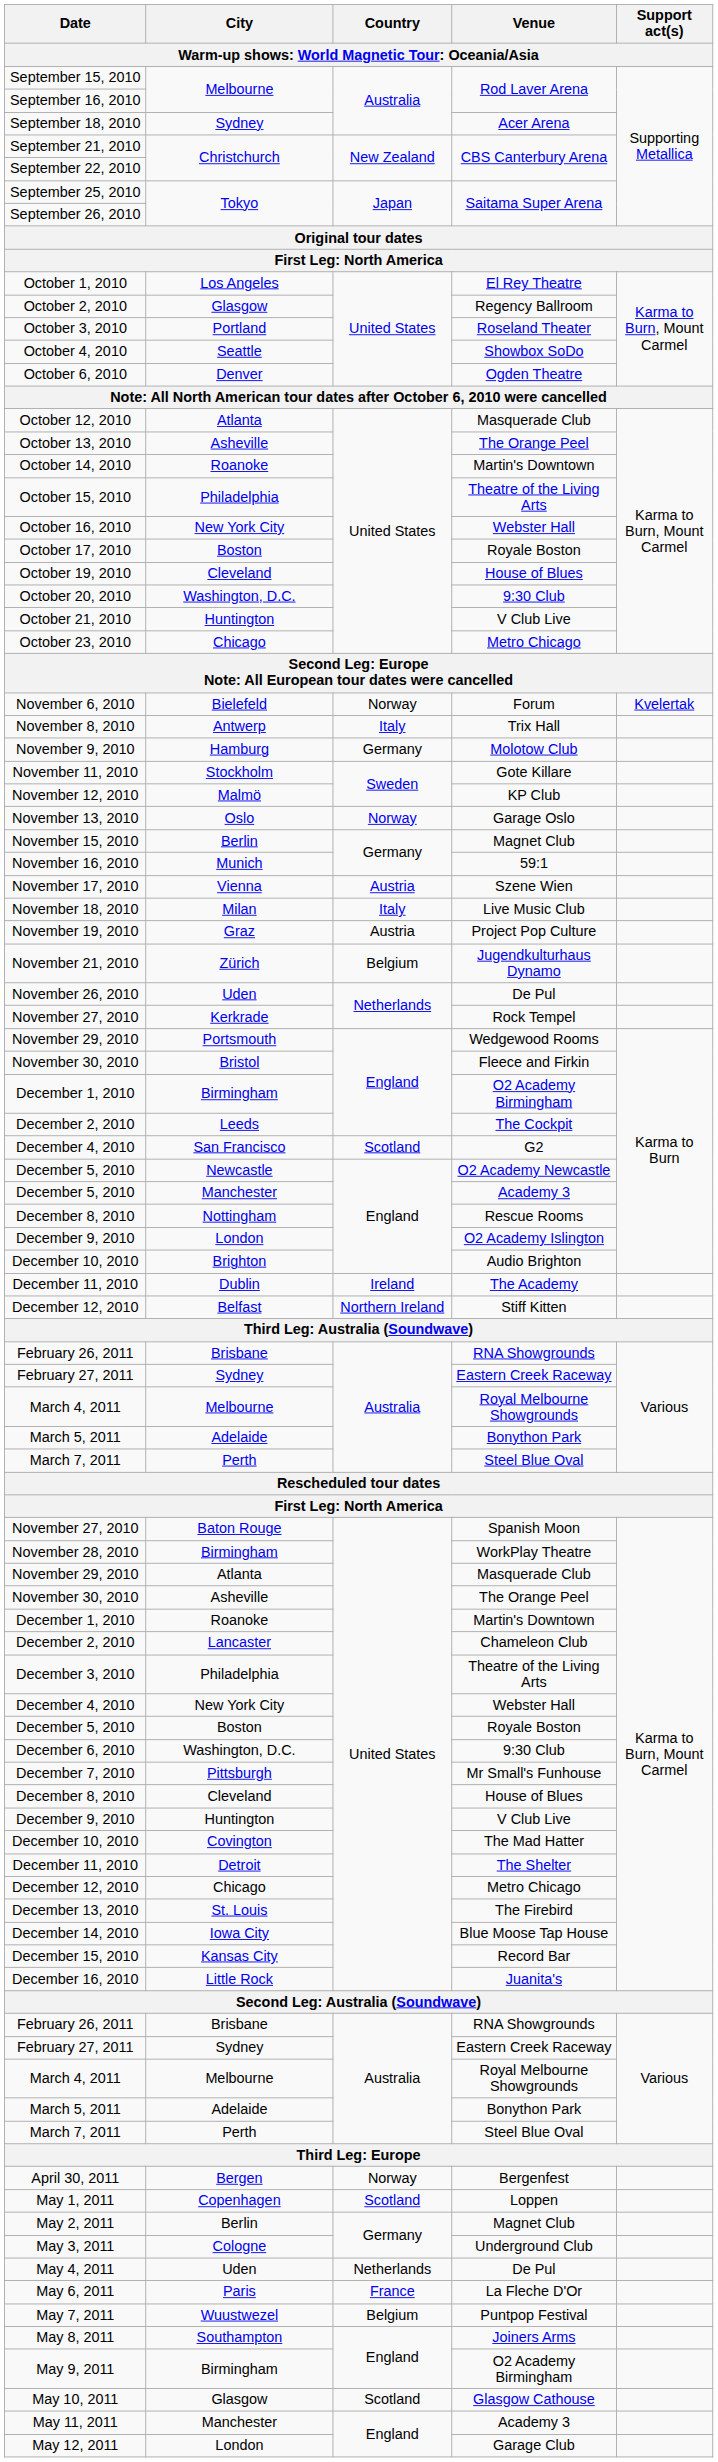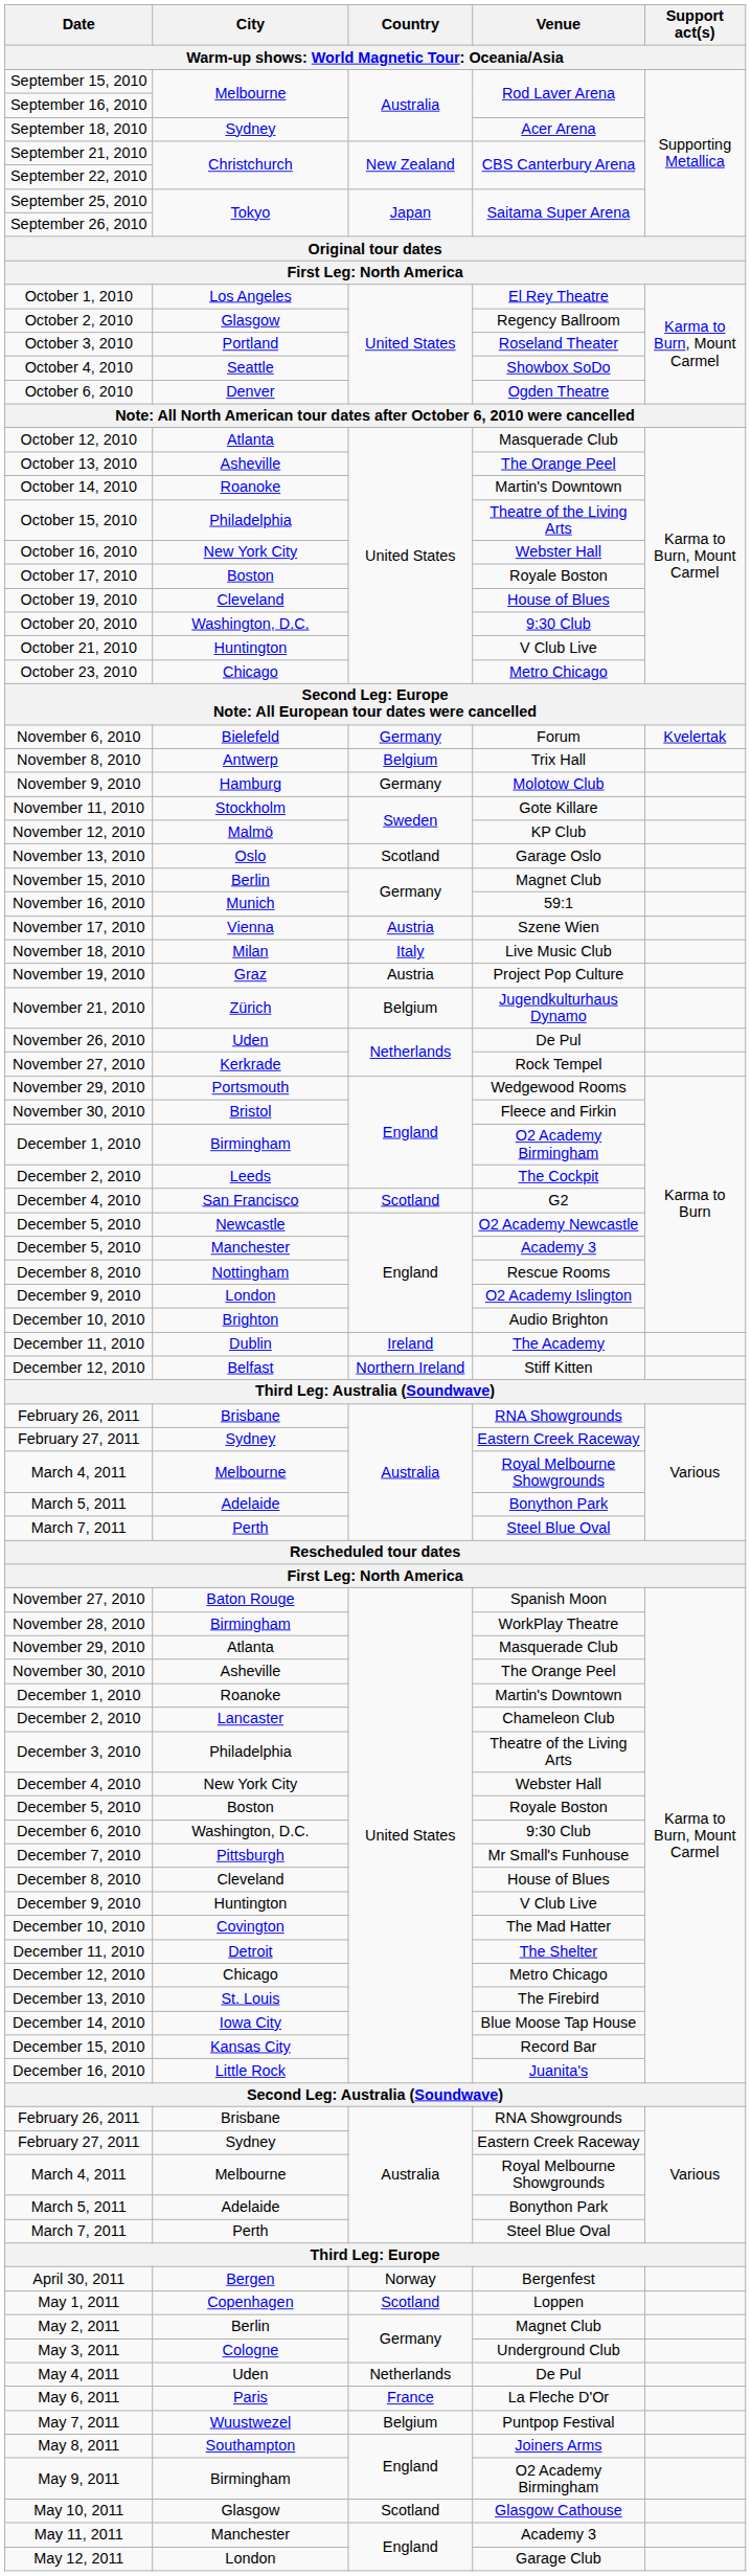 <table class="wikitable" style="text-align:center;">
 <tr>
 <th width="150px">Date</th>
 <th width="200px">City</th>
 <th width="125px">Country</th>
 <th width="175px">Venue</th>
 <th width="100px">Support act(s)</th>
 </tr>
 <tr>
 <th colspan="5">Warm-up shows: <a href='#'>World Magnetic Tour</a>: Oceania/Asia</th>
 </tr>
 <tr>
 <td>September 15, 2010</td>
 <td rowspan="2"><a href='#'>Melbourne</a></td>
 <td rowspan="3"><a href='#'>Australia</a></td>
 <td rowspan="2"><a href='#'>Rod Laver Arena</a></td>
 <td rowspan="7">Supporting <a href='#'>Metallica</a></td>
 </tr>
 <tr>
 <td>September 16, 2010</td>
 </tr>
 <tr>
 <td>September 18, 2010</td>
 <td><a href='#'>Sydney</a></td>
 <td><a href='#'>Acer Arena</a></td>
 </tr>
 <tr>
 <td>September 21, 2010</td>
 <td rowspan="2"><a href='#'>Christchurch</a></td>
 <td rowspan="2"><a href='#'>New Zealand</a></td>
 <td rowspan="2"><a href='#'>CBS Canterbury Arena</a></td>
 </tr>
 <tr>
 <td>September 22, 2010</td>
 </tr>
 <tr>
 <td>September 25, 2010</td>
 <td rowspan="2"><a href='#'>Tokyo</a></td>
 <td rowspan="2"><a href='#'>Japan</a></td>
 <td rowspan="2"><a href='#'>Saitama Super Arena</a></td>
 </tr>
 <tr>
 <td>September 26, 2010</td>
 </tr>
 <tr>
 <th colspan="5">Original tour dates</th>
 </tr>
 <tr>
 <th colspan="5">First Leg: North America</th>
 </tr>
 <tr>
 <td>October 1, 2010</td>
 <td><a href='#'>Los Angeles</a></td>
 <td rowspan="5"><a href='#'>United States</a></td>
 <td><a href='#'>El Rey Theatre</a></td>
 <td rowspan="5"><a href='#'>Karma to Burn</a>, Mount Carmel</td>
 </tr>
 <tr>
 <td>October 2, 2010</td>
 <td><a href='#'>Glasgow</a></td>
 <td>Regency Ballroom</td>
 </tr>
 <tr>
 <td>October 3, 2010</td>
 <td><a href='#'>Portland</a></td>
 <td><a href='#'>Roseland Theater</a></td>
 </tr>
 <tr>
 <td>October 4, 2010</td>
 <td><a href='#'>Seattle</a></td>
 <td><a href='#'>Showbox SoDo</a></td>
 </tr>
 <tr>
 <td>October 6, 2010</td>
 <td><a href='#'>Denver</a></td>
 <td><a href='#'>Ogden Theatre</a></td>
 </tr>
 <tr>
 <th colspan="5">Note: All North American tour dates after October 6, 2010 were cancelled</th>
 </tr>
 <tr>
 <td>October 12, 2010</td>
 <td><a href='#'>Atlanta</a></td>
 <td rowspan="10">United States</td>
 <td>Masquerade Club</td>
 <td rowspan="10">Karma to Burn, Mount Carmel</td>
 </tr>
 <tr>
 <td>October 13, 2010</td>
 <td><a href='#'>Asheville</a></td>
 <td><a href='#'>The Orange Peel</a></td>
 </tr>
 <tr>
 <td>October 14, 2010</td>
 <td><a href='#'>Roanoke</a></td>
 <td>Martin's Downtown</td>
 </tr>
 <tr>
 <td>October 15, 2010</td>
 <td><a href='#'>Philadelphia</a></td>
 <td><a href='#'>Theatre of the Living Arts</a></td>
 </tr>
 <tr>
 <td>October 16, 2010</td>
 <td><a href='#'>New York City</a></td>
 <td><a href='#'>Webster Hall</a></td>
 </tr>
 <tr>
 <td>October 17, 2010</td>
 <td><a href='#'>Boston</a></td>
 <td>Royale Boston</td>
 </tr>
 <tr>
 <td>October 19, 2010</td>
 <td><a href='#'>Cleveland</a></td>
 <td><a href='#'>House of Blues</a></td>
 </tr>
 <tr>
 <td>October 20, 2010</td>
 <td><a href='#'>Washington, D.C.</a></td>
 <td><a href='#'>9:30 Club</a></td>
 </tr>
 <tr>
 <td>October 21, 2010</td>
 <td><a href='#'>Huntington</a></td>
 <td>V Club Live</td>
 </tr>
 <tr>
 <td>October 23, 2010</td>
 <td><a href='#'>Chicago</a></td>
 <td><a href='#'>Metro Chicago</a></td>
 </tr>
 <tr>
 <th colspan="5">Second Leg: Europe<br>Note: All European tour dates were cancelled</th>
 </tr>
 <tr>
 <td>November 6, 2010</td>
 <td><a href='#'>Bielefeld</a></td>
-<td>Norway</td>
+<td><a href='#'>Germany</a></td>
 <td>Forum</td>
 <td><a href='#'>Kvelertak</a></td>
 </tr>
 <tr>
 <td>November 8, 2010</td>
 <td><a href='#'>Antwerp</a></td>
-<td><a href='#'>Italy</a></td>
+<td><a href='#'>Belgium</a></td>
 <td>Trix Hall</td>
 <td></td>
 </tr>
 <tr>
 <td>November 9, 2010</td>
 <td><a href='#'>Hamburg</a></td>
 <td>Germany</td>
 <td><a href='#'>Molotow Club</a></td>
 <td></td>
 </tr>
 <tr>
 <td>November 11, 2010</td>
 <td><a href='#'>Stockholm</a></td>
 <td rowspan="2"><a href='#'>Sweden</a></td>
 <td>Gote Killare</td>
 <td></td>
 </tr>
 <tr>
 <td>November 12, 2010</td>
 <td><a href='#'>Malmö</a></td>
 <td>KP Club</td>
 <td></td>
 </tr>
 <tr>
 <td>November 13, 2010</td>
 <td><a href='#'>Oslo</a></td>
-<td><a href='#'>Norway</a></td>
+<td>Scotland</td>
 <td>Garage Oslo</td>
 <td></td>
 </tr>
 <tr>
 <td>November 15, 2010</td>
 <td><a href='#'>Berlin</a></td>
 <td rowspan="2">Germany</td>
 <td>Magnet Club</td>
 <td></td>
 </tr>
 <tr>
 <td>November 16, 2010</td>
 <td><a href='#'>Munich</a></td>
 <td>59:1</td>
 <td></td>
 </tr>
 <tr>
 <td>November 17, 2010</td>
 <td><a href='#'>Vienna</a></td>
 <td><a href='#'>Austria</a></td>
 <td>Szene Wien</td>
 <td></td>
 </tr>
 <tr>
 <td>November 18, 2010</td>
 <td><a href='#'>Milan</a></td>
 <td><a href='#'>Italy</a></td>
 <td>Live Music Club</td>
 <td></td>
 </tr>
 <tr>
 <td>November 19, 2010</td>
 <td><a href='#'>Graz</a></td>
 <td>Austria</td>
 <td>Project Pop Culture</td>
 <td></td>
 </tr>
 <tr>
 <td>November 21, 2010</td>
 <td><a href='#'>Zürich</a></td>
 <td>Belgium</td>
 <td><a href='#'>Jugendkulturhaus Dynamo</a></td>
 <td></td>
 </tr>
 <tr>
 <td>November 26, 2010</td>
 <td><a href='#'>Uden</a></td>
 <td rowspan="2"><a href='#'>Netherlands</a></td>
 <td>De Pul</td>
 <td></td>
 </tr>
 <tr>
 <td>November 27, 2010</td>
 <td><a href='#'>Kerkrade</a></td>
 <td>Rock Tempel</td>
 <td></td>
 </tr>
 <tr>
 <td>November 29, 2010</td>
 <td><a href='#'>Portsmouth</a></td>
 <td rowspan="4"><a href='#'>England</a></td>
 <td>Wedgewood Rooms</td>
 <td rowspan="10">Karma to Burn</td>
 </tr>
 <tr>
 <td>November 30, 2010</td>
 <td><a href='#'>Bristol</a></td>
 <td>Fleece and Firkin</td>
 </tr>
 <tr>
 <td>December 1, 2010</td>
 <td><a href='#'>Birmingham</a></td>
 <td><a href='#'>O2 Academy Birmingham</a></td>
 </tr>
 <tr>
 <td>December 2, 2010</td>
 <td><a href='#'>Leeds</a></td>
 <td><a href='#'>The Cockpit</a></td>
 </tr>
 <tr>
 <td>December 4, 2010</td>
 <td><a href='#'>San Francisco</a></td>
 <td><a href='#'>Scotland</a></td>
 <td>G2</td>
 </tr>
 <tr>
 <td>December 5, 2010</td>
 <td><a href='#'>Newcastle</a></td>
 <td rowspan="5">England</td>
 <td><a href='#'>O2 Academy Newcastle</a></td>
 </tr>
 <tr>
 <td>December 5, 2010</td>
 <td><a href='#'>Manchester</a></td>
 <td><a href='#'>Academy 3</a></td>
 </tr>
 <tr>
 <td>December 8, 2010</td>
 <td><a href='#'>Nottingham</a></td>
 <td>Rescue Rooms</td>
 </tr>
 <tr>
 <td>December 9, 2010</td>
 <td><a href='#'>London</a></td>
 <td><a href='#'>O2 Academy Islington</a></td>
 </tr>
 <tr>
 <td>December 10, 2010</td>
 <td><a href='#'>Brighton</a></td>
 <td>Audio Brighton</td>
 </tr>
 <tr>
 <td>December 11, 2010</td>
 <td><a href='#'>Dublin</a></td>
 <td><a href='#'>Ireland</a></td>
 <td><a href='#'>The Academy</a></td>
 <td></td>
 </tr>
 <tr>
 <td>December 12, 2010</td>
 <td><a href='#'>Belfast</a></td>
 <td><a href='#'>Northern Ireland</a></td>
 <td>Stiff Kitten</td>
 <td></td>
 </tr>
 <tr>
 <th colspan="5">Third Leg: Australia (<a href='#'>Soundwave</a>)</th>
 </tr>
 <tr>
 <td>February 26, 2011</td>
 <td><a href='#'>Brisbane</a></td>
 <td rowspan="5"><a href='#'>Australia</a></td>
 <td><a href='#'>RNA Showgrounds</a></td>
 <td rowspan="5">Various</td>
 </tr>
 <tr>
 <td>February 27, 2011</td>
 <td><a href='#'>Sydney</a></td>
 <td><a href='#'>Eastern Creek Raceway</a></td>
 </tr>
 <tr>
 <td>March 4, 2011</td>
 <td><a href='#'>Melbourne</a></td>
 <td><a href='#'>Royal Melbourne Showgrounds</a></td>
 </tr>
 <tr>
 <td>March 5, 2011</td>
 <td><a href='#'>Adelaide</a></td>
 <td><a href='#'>Bonython Park</a></td>
 </tr>
 <tr>
 <td>March 7, 2011</td>
 <td><a href='#'>Perth</a></td>
 <td><a href='#'>Steel Blue Oval</a></td>
 </tr>
 <tr>
 <th colspan="5">Rescheduled tour dates</th>
 </tr>
 <tr>
 <th colspan="5">First Leg: North America</th>
 </tr>
 <tr>
 <td>November 27, 2010</td>
 <td><a href='#'>Baton Rouge</a></td>
 <td rowspan="20">United States</td>
 <td>Spanish Moon</td>
 <td rowspan="20">Karma to Burn, Mount Carmel</td>
 </tr>
 <tr>
 <td>November 28, 2010</td>
 <td><a href='#'>Birmingham</a></td>
 <td>WorkPlay Theatre</td>
 </tr>
 <tr>
 <td>November 29, 2010</td>
 <td>Atlanta</td>
 <td>Masquerade Club</td>
 </tr>
 <tr>
 <td>November 30, 2010</td>
 <td>Asheville</td>
 <td>The Orange Peel</td>
 </tr>
 <tr>
 <td>December 1, 2010</td>
 <td>Roanoke</td>
 <td>Martin's Downtown</td>
 </tr>
 <tr>
 <td>December 2, 2010</td>
 <td><a href='#'>Lancaster</a></td>
 <td>Chameleon Club</td>
 </tr>
 <tr>
 <td>December 3, 2010</td>
 <td>Philadelphia</td>
 <td>Theatre of the Living Arts</td>
 </tr>
 <tr>
 <td>December 4, 2010</td>
 <td>New York City</td>
 <td>Webster Hall</td>
 </tr>
 <tr>
 <td>December 5, 2010</td>
 <td>Boston</td>
 <td>Royale Boston</td>
 </tr>
 <tr>
 <td>December 6, 2010</td>
 <td>Washington, D.C.</td>
 <td>9:30 Club</td>
 </tr>
 <tr>
 <td>December 7, 2010</td>
 <td><a href='#'>Pittsburgh</a></td>
 <td>Mr Small's Funhouse</td>
 </tr>
 <tr>
 <td>December 8, 2010</td>
 <td>Cleveland</td>
 <td>House of Blues</td>
 </tr>
 <tr>
 <td>December 9, 2010</td>
 <td>Huntington</td>
 <td>V Club Live</td>
 </tr>
 <tr>
 <td>December 10, 2010</td>
 <td><a href='#'>Covington</a></td>
 <td>The Mad Hatter</td>
 </tr>
 <tr>
 <td>December 11, 2010</td>
 <td><a href='#'>Detroit</a></td>
 <td><a href='#'>The Shelter</a></td>
 </tr>
 <tr>
 <td>December 12, 2010</td>
 <td>Chicago</td>
 <td>Metro Chicago</td>
 </tr>
 <tr>
 <td>December 13, 2010</td>
 <td><a href='#'>St. Louis</a></td>
 <td>The Firebird</td>
 </tr>
 <tr>
 <td>December 14, 2010</td>
 <td><a href='#'>Iowa City</a></td>
 <td>Blue Moose Tap House</td>
 </tr>
 <tr>
 <td>December 15, 2010</td>
 <td><a href='#'>Kansas City</a></td>
 <td>Record Bar</td>
 </tr>
 <tr>
 <td>December 16, 2010</td>
 <td><a href='#'>Little Rock</a></td>
 <td><a href='#'>Juanita's</a></td>
 </tr>
 <tr>
 <th colspan="5">Second Leg: Australia (<a href='#'>Soundwave</a>)</th>
 </tr>
 <tr>
 <td>February 26, 2011</td>
 <td>Brisbane</td>
 <td rowspan="5">Australia</td>
 <td>RNA Showgrounds</td>
 <td rowspan="5">Various</td>
 </tr>
 <tr>
 <td>February 27, 2011</td>
 <td>Sydney</td>
 <td>Eastern Creek Raceway</td>
 </tr>
 <tr>
 <td>March 4, 2011</td>
 <td>Melbourne</td>
 <td>Royal Melbourne Showgrounds</td>
 </tr>
 <tr>
 <td>March 5, 2011</td>
 <td>Adelaide</td>
 <td>Bonython Park</td>
 </tr>
 <tr>
 <td>March 7, 2011</td>
 <td>Perth</td>
 <td>Steel Blue Oval</td>
 </tr>
 <tr>
 <th colspan="5">Third Leg: Europe</th>
 </tr>
 <tr>
 <td>April 30, 2011</td>
 <td><a href='#'>Bergen</a></td>
 <td>Norway</td>
 <td>Bergenfest</td>
 <td></td>
 </tr>
 <tr>
 <td>May 1, 2011</td>
 <td><a href='#'>Copenhagen</a></td>
 <td><a href='#'>Scotland</a></td>
 <td>Loppen</td>
 <td></td>
 </tr>
 <tr>
 <td>May 2, 2011</td>
 <td>Berlin</td>
 <td rowspan="2">Germany</td>
 <td>Magnet Club</td>
 <td></td>
 </tr>
 <tr>
 <td>May 3, 2011</td>
 <td><a href='#'>Cologne</a></td>
 <td>Underground Club</td>
 <td></td>
 </tr>
 <tr>
 <td>May 4, 2011</td>
 <td>Uden</td>
 <td>Netherlands</td>
 <td>De Pul</td>
 <td></td>
 </tr>
 <tr>
 <td>May 6, 2011</td>
 <td><a href='#'>Paris</a></td>
 <td><a href='#'>France</a></td>
 <td>La Fleche D'Or</td>
 <td></td>
 </tr>
 <tr>
 <td>May 7, 2011</td>
 <td><a href='#'>Wuustwezel</a></td>
 <td>Belgium</td>
 <td>Puntpop Festival</td>
 <td></td>
 </tr>
 <tr>
 <td>May 8, 2011</td>
 <td><a href='#'>Southampton</a></td>
 <td rowspan="2">England</td>
 <td><a href='#'>Joiners Arms</a></td>
 <td></td>
 </tr>
 <tr>
 <td>May 9, 2011</td>
 <td>Birmingham</td>
 <td>O2 Academy Birmingham</td>
 <td></td>
 </tr>
 <tr>
 <td>May 10, 2011</td>
 <td>Glasgow</td>
 <td>Scotland</td>
 <td><a href='#'>Glasgow Cathouse</a></td>
 <td></td>
 </tr>
 <tr>
 <td>May 11, 2011</td>
 <td>Manchester</td>
 <td rowspan="2">England</td>
 <td>Academy 3</td>
 <td></td>
 </tr>
 <tr>
 <td>May 12, 2011</td>
 <td>London</td>
 <td>Garage Club</td>
 <td></td>
 </tr>
 </table>
